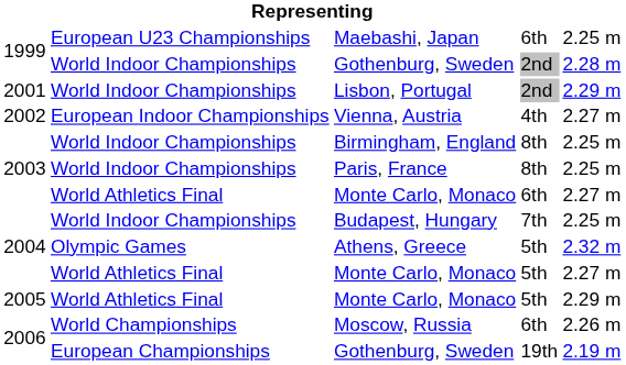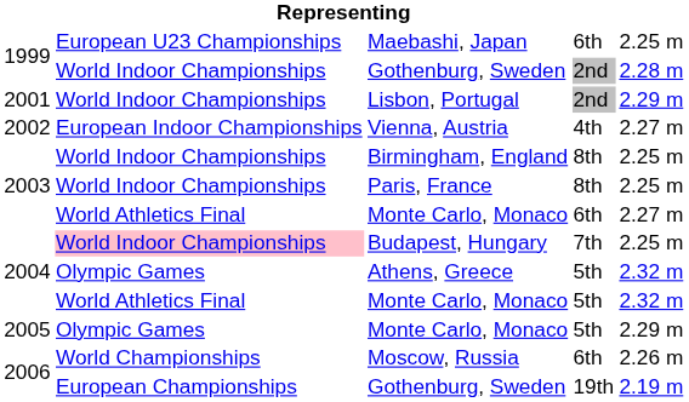 <table>
 <tr>
 <th colspan="6">Representing </th>
 </tr>
 <tr>
 <td rowspan=2>1999</td>
 <td><a href='#'>European U23 Championships</a></td>
 <td><a href='#'>Maebashi</a>, <a href='#'>Japan</a></td>
 <td>6th</td>
 <td>2.25 m</td>
 </tr>
 <tr>
 <td><a href='#'>World Indoor Championships</a></td>
 <td><a href='#'>Gothenburg</a>, <a href='#'>Sweden</a></td>
 <td bgcolor=silver>2nd</td>
 <td><a href='#'>2.28 m</a></td>
 </tr>
 <tr>
 <td>2001</td>
 <td><a href='#'>World Indoor Championships</a></td>
 <td><a href='#'>Lisbon</a>, <a href='#'>Portugal</a></td>
 <td bgcolor="silver">2nd</td>
 <td><a href='#'>2.29 m</a></td>
 </tr>
 <tr>
 <td>2002</td>
 <td><a href='#'>European Indoor Championships</a></td>
 <td><a href='#'>Vienna</a>, <a href='#'>Austria</a></td>
 <td>4th</td>
 <td>2.27 m</td>
 </tr>
 <tr>
 <td rowspan=3>2003</td>
 <td><a href='#'>World Indoor Championships</a></td>
 <td><a href='#'>Birmingham</a>, <a href='#'>England</a></td>
 <td>8th</td>
 <td>2.25 m</td>
 </tr>
 <tr>
 <td><a href='#'>World Indoor Championships</a></td>
 <td><a href='#'>Paris</a>, <a href='#'>France</a></td>
 <td>8th</td>
 <td>2.25 m</td>
 </tr>
 <tr>
 <td><a href='#'>World Athletics Final</a></td>
 <td><a href='#'>Monte Carlo</a>, <a href='#'>Monaco</a></td>
 <td>6th</td>
 <td>2.27 m</td>
 </tr>
 <tr>
 <td rowspan=3>2004</td>
-<td><a href='#'>World Indoor Championships</a></td>
+<td style="background: pink;"><a href='#'>World Indoor Championships</a></td>
 <td><a href='#'>Budapest</a>, <a href='#'>Hungary</a></td>
 <td>7th</td>
 <td>2.25 m</td>
 </tr>
 <tr>
 <td><a href='#'>Olympic Games</a></td>
 <td><a href='#'>Athens</a>, <a href='#'>Greece</a></td>
 <td>5th</td>
 <td><a href='#'>2.32 m</a></td>
 </tr>
 <tr>
 <td><a href='#'>World Athletics Final</a></td>
 <td><a href='#'>Monte Carlo</a>, <a href='#'>Monaco</a></td>
 <td>5th</td>
-<td>2.27 m</td>
+<td><a href='#'>2.32 m</a></td>
 </tr>
 <tr>
 <td>2005</td>
-<td><a href='#'>World Athletics Final</a></td>
+<td><a href='#'>Olympic Games</a></td>
 <td><a href='#'>Monte Carlo</a>, <a href='#'>Monaco</a></td>
 <td>5th</td>
 <td>2.29 m</td>
 </tr>
 <tr>
 <td rowspan=2>2006</td>
 <td><a href='#'>World Championships</a></td>
 <td><a href='#'>Moscow</a>, <a href='#'>Russia</a></td>
 <td>6th</td>
 <td>2.26 m</td>
 </tr>
 <tr>
 <td><a href='#'>European Championships</a></td>
 <td><a href='#'>Gothenburg</a>, <a href='#'>Sweden</a></td>
 <td>19th</td>
 <td><a href='#'>2.19 m</a></td>
 </tr>
 </table>
